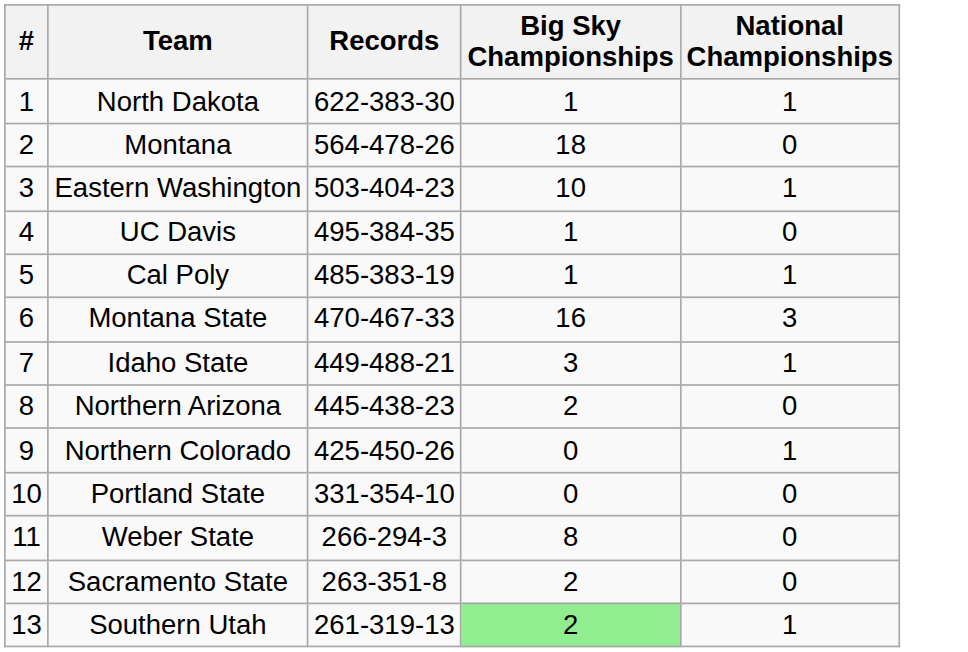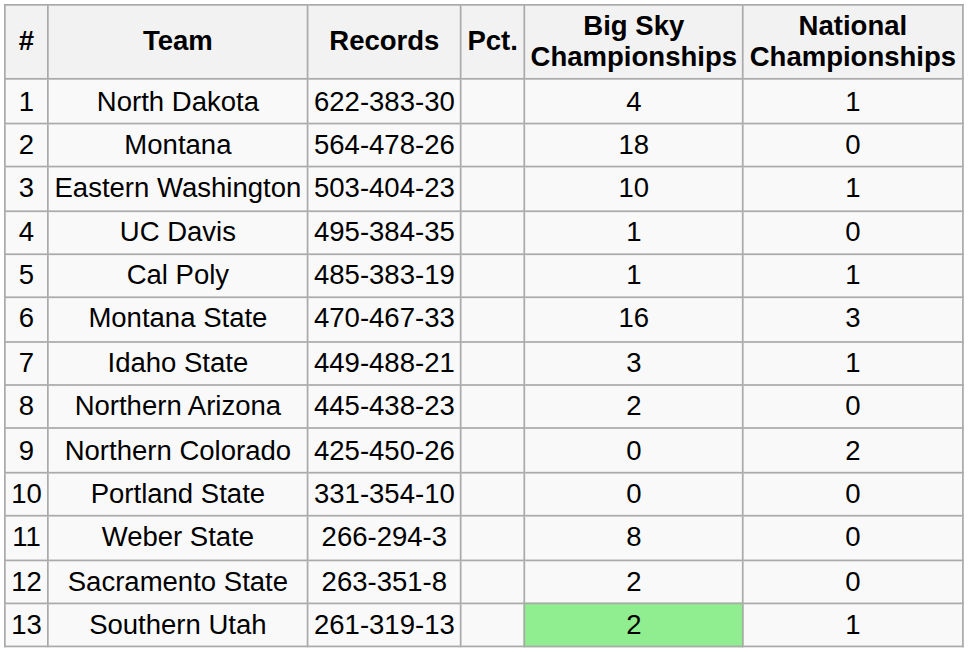 <table class="wikitable sortable" style="text-align:center">
 <tr>
 <th>#</th>
 <th>Team</th>
 <th>Records</th>
+<th>Pct.</th>
 <th>Big Sky<br>Championships</th>
 <th>National<br>Championships</th>
 </tr>
 <tr>
 <td>1</td>
 <td>North Dakota</td>
 <td>622-383-30</td>
-<td>1</td>
+<td></td>
+<td>4</td>
 <td>1</td>
 </tr>
 <tr>
 <td>2</td>
 <td>Montana</td>
 <td>564-478-26</td>
+<td></td>
 <td>18</td>
 <td>0</td>
 </tr>
 <tr>
 <td>3</td>
 <td>Eastern Washington</td>
 <td>503-404-23</td>
+<td></td>
 <td>10</td>
 <td>1</td>
 </tr>
 <tr>
 <td>4</td>
 <td>UC Davis</td>
 <td>495-384-35</td>
+<td></td>
 <td>1</td>
 <td>0</td>
 </tr>
 <tr>
 <td>5</td>
 <td>Cal Poly</td>
 <td>485-383-19</td>
+<td></td>
 <td>1</td>
 <td>1</td>
 </tr>
 <tr>
 <td>6</td>
 <td>Montana State</td>
 <td>470-467-33</td>
+<td></td>
 <td>16</td>
 <td>3</td>
 </tr>
 <tr>
 <td>7</td>
 <td>Idaho State</td>
 <td>449-488-21</td>
+<td></td>
 <td>3</td>
 <td>1</td>
 </tr>
 <tr>
 <td>8</td>
 <td>Northern Arizona</td>
 <td>445-438-23</td>
+<td></td>
 <td>2</td>
 <td>0</td>
 </tr>
 <tr>
 <td>9</td>
 <td>Northern Colorado</td>
 <td>425-450-26</td>
+<td></td>
 <td>0</td>
-<td>1</td>
+<td>2</td>
 </tr>
 <tr>
 <td>10</td>
 <td>Portland State</td>
 <td>331-354-10</td>
+<td></td>
 <td>0</td>
 <td>0</td>
 </tr>
 <tr>
 <td>11</td>
 <td>Weber State</td>
 <td>266-294-3</td>
+<td></td>
 <td>8</td>
 <td>0</td>
 </tr>
 <tr>
 <td>12</td>
 <td>Sacramento State</td>
 <td>263-351-8</td>
+<td></td>
 <td>2</td>
 <td>0</td>
 </tr>
 <tr>
 <td>13</td>
 <td>Southern Utah</td>
 <td>261-319-13</td>
+<td></td>
 <td style="background: lightgreen;">2</td>
 <td>1</td>
 </tr>
 </table>
